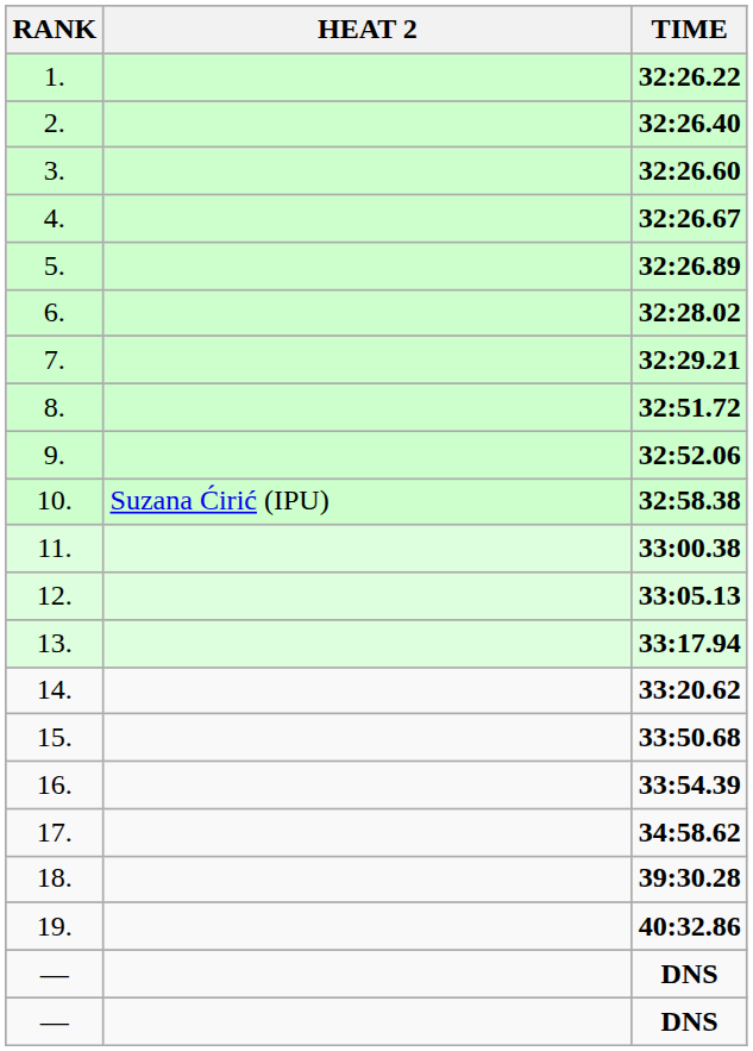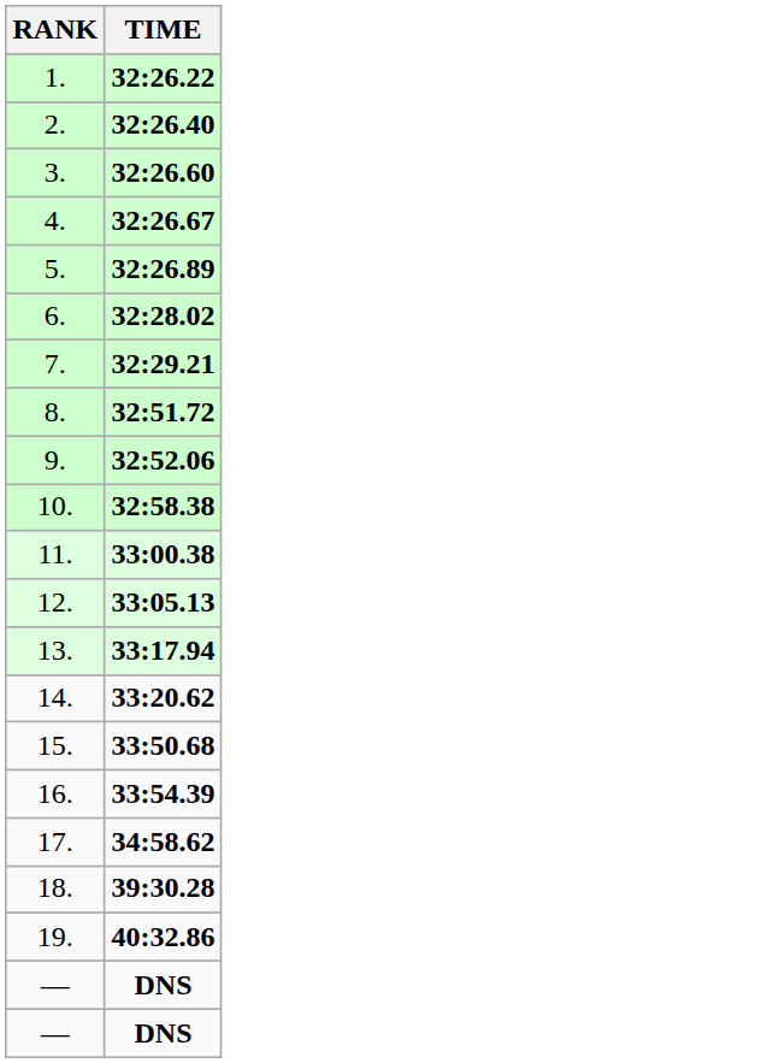 <table class="wikitable" style="border-collapse: collapse; font-size: 90%;">
 <tr>
 <th>RANK</th>
-<th align="left" style="width: 18em">HEAT 2</th>
 <th>TIME</th>
 </tr>
 <tr style="background:#ccffcc;">
 <td align="center">1.</td>
-<td></td>
 <td align="center"><strong>32:26.22</strong></td>
 </tr>
 <tr style="background:#ccffcc;">
 <td align="center">2.</td>
-<td></td>
 <td align="center"><strong>32:26.40</strong></td>
 </tr>
 <tr style="background:#ccffcc;">
 <td align="center">3.</td>
-<td></td>
 <td align="center"><strong>32:26.60</strong></td>
 </tr>
 <tr style="background:#ccffcc;">
 <td align="center">4.</td>
-<td></td>
 <td align="center"><strong>32:26.67</strong></td>
 </tr>
 <tr style="background:#ccffcc;">
 <td align="center">5.</td>
-<td></td>
 <td align="center"><strong>32:26.89</strong></td>
 </tr>
 <tr style="background:#ccffcc;">
 <td align="center">6.</td>
-<td></td>
 <td align="center"><strong>32:28.02</strong></td>
 </tr>
 <tr style="background:#ccffcc;">
 <td align="center">7.</td>
-<td></td>
 <td align="center"><strong>32:29.21</strong></td>
 </tr>
 <tr style="background:#ccffcc;">
 <td align="center">8.</td>
-<td></td>
 <td align="center"><strong>32:51.72</strong></td>
 </tr>
 <tr style="background:#ccffcc;">
 <td align="center">9.</td>
-<td></td>
 <td align="center"><strong>32:52.06</strong></td>
 </tr>
 <tr style="background:#ccffcc;">
 <td align="center">10.</td>
-<td><a href='#'>Suzana Ćirić</a> (<span>IPU</span>)</td>
 <td align="center"><strong>32:58.38</strong></td>
 </tr>
 <tr style="background:#ddffdd;">
 <td align="center">11.</td>
-<td></td>
 <td align="center"><strong>33:00.38</strong></td>
 </tr>
 <tr style="background:#ddffdd;">
 <td align="center">12.</td>
-<td></td>
 <td align="center"><strong>33:05.13</strong></td>
 </tr>
 <tr style="background:#ddffdd;">
 <td align="center">13.</td>
-<td></td>
 <td align="center"><strong>33:17.94</strong></td>
 </tr>
 <tr>
 <td align="center">14.</td>
-<td></td>
 <td align="center"><strong>33:20.62</strong></td>
 </tr>
 <tr>
 <td align="center">15.</td>
-<td></td>
 <td align="center"><strong>33:50.68</strong></td>
 </tr>
 <tr>
 <td align="center">16.</td>
-<td></td>
 <td align="center"><strong>33:54.39</strong></td>
 </tr>
 <tr>
 <td align="center">17.</td>
-<td></td>
 <td align="center"><strong>34:58.62</strong></td>
 </tr>
 <tr>
 <td align="center">18.</td>
-<td></td>
 <td align="center"><strong>39:30.28</strong></td>
 </tr>
 <tr>
 <td align="center">19.</td>
-<td></td>
 <td align="center"><strong>40:32.86</strong></td>
 </tr>
 <tr>
 <td align="center">—</td>
-<td></td>
 <td align="center"><strong>DNS</strong></td>
 </tr>
 <tr>
 <td align="center">—</td>
-<td></td>
 <td align="center"><strong>DNS</strong></td>
 </tr>
 </table>
